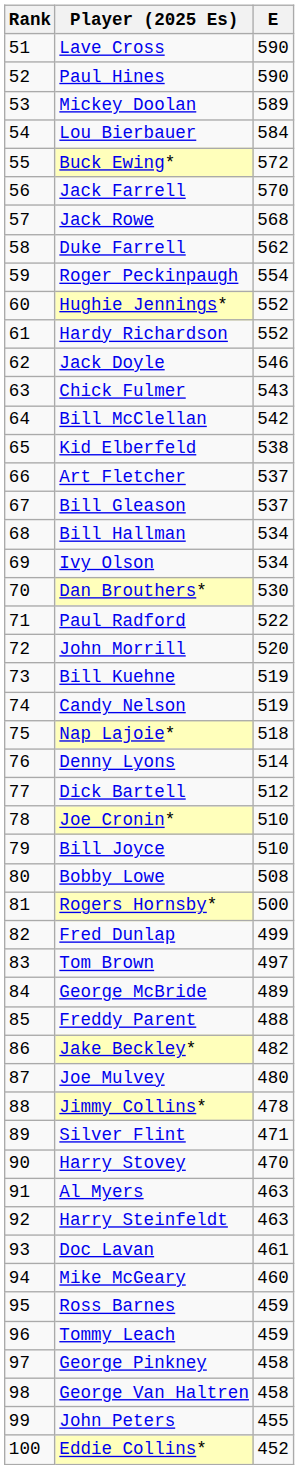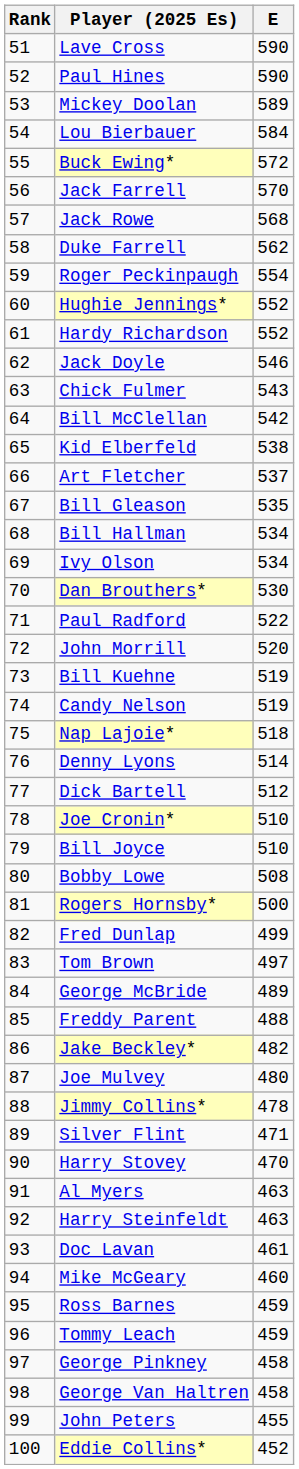 <table class="wikitable" style="float:left;">
 <tr style="white-space: nowrap;">
 <th>Rank</th>
 <th>Player (2025 Es)</th>
 <th>E</th>
 </tr>
 <tr>
 <td>51</td>
 <td><a href='#'>Lave Cross</a></td>
 <td>590</td>
 </tr>
 <tr>
 <td>52</td>
 <td><a href='#'>Paul Hines</a></td>
 <td>590</td>
 </tr>
 <tr>
 <td>53</td>
 <td><a href='#'>Mickey Doolan</a></td>
 <td>589</td>
 </tr>
 <tr>
 <td>54</td>
 <td><a href='#'>Lou Bierbauer</a></td>
 <td>584</td>
 </tr>
 <tr>
 <td>55</td>
 <td style="background:#ffffbb;"><a href='#'>Buck Ewing</a>*</td>
 <td>572</td>
 </tr>
 <tr>
 <td>56</td>
 <td><a href='#'>Jack Farrell</a></td>
 <td>570</td>
 </tr>
 <tr>
 <td>57</td>
 <td><a href='#'>Jack Rowe</a></td>
 <td>568</td>
 </tr>
 <tr>
 <td>58</td>
 <td><a href='#'>Duke Farrell</a></td>
 <td>562</td>
 </tr>
 <tr>
 <td>59</td>
 <td><a href='#'>Roger Peckinpaugh</a></td>
 <td>554</td>
 </tr>
 <tr>
 <td>60</td>
 <td style="background:#ffffbb;"><a href='#'>Hughie Jennings</a>*</td>
 <td>552</td>
 </tr>
 <tr>
 <td>61</td>
 <td><a href='#'>Hardy Richardson</a></td>
 <td>552</td>
 </tr>
 <tr>
 <td>62</td>
 <td><a href='#'>Jack Doyle</a></td>
 <td>546</td>
 </tr>
 <tr>
 <td>63</td>
 <td><a href='#'>Chick Fulmer</a></td>
 <td>543</td>
 </tr>
 <tr>
 <td>64</td>
 <td><a href='#'>Bill McClellan</a></td>
 <td>542</td>
 </tr>
 <tr>
 <td>65</td>
 <td><a href='#'>Kid Elberfeld</a></td>
 <td>538</td>
 </tr>
 <tr>
 <td>66</td>
 <td><a href='#'>Art Fletcher</a></td>
 <td>537</td>
 </tr>
 <tr>
 <td>67</td>
 <td><a href='#'>Bill Gleason</a></td>
-<td>537</td>
+<td>535</td>
 </tr>
 <tr>
 <td>68</td>
 <td><a href='#'>Bill Hallman</a></td>
 <td>534</td>
 </tr>
 <tr>
 <td>69</td>
 <td><a href='#'>Ivy Olson</a></td>
 <td>534</td>
 </tr>
 <tr>
 <td>70</td>
 <td style="background:#ffffbb;"><a href='#'>Dan Brouthers</a>*</td>
 <td>530</td>
 </tr>
 <tr>
 <td>71</td>
 <td><a href='#'>Paul Radford</a></td>
 <td>522</td>
 </tr>
 <tr>
 <td>72</td>
 <td><a href='#'>John Morrill</a></td>
 <td>520</td>
 </tr>
 <tr>
 <td>73</td>
 <td><a href='#'>Bill Kuehne</a></td>
 <td>519</td>
 </tr>
 <tr>
 <td>74</td>
 <td><a href='#'>Candy Nelson</a></td>
 <td>519</td>
 </tr>
 <tr>
 <td>75</td>
 <td style="background:#ffffbb;"><a href='#'>Nap Lajoie</a>*</td>
 <td>518</td>
 </tr>
 <tr>
 <td>76</td>
 <td><a href='#'>Denny Lyons</a></td>
 <td>514</td>
 </tr>
 <tr>
 <td>77</td>
 <td><a href='#'>Dick Bartell</a></td>
 <td>512</td>
 </tr>
 <tr>
 <td>78</td>
 <td style="background:#ffffbb;"><a href='#'>Joe Cronin</a>*</td>
 <td>510</td>
 </tr>
 <tr>
 <td>79</td>
 <td><a href='#'>Bill Joyce</a></td>
 <td>510</td>
 </tr>
 <tr>
 <td>80</td>
 <td><a href='#'>Bobby Lowe</a></td>
 <td>508</td>
 </tr>
 <tr>
 <td>81</td>
 <td style="background:#ffffbb;"><a href='#'>Rogers Hornsby</a>*</td>
 <td>500</td>
 </tr>
 <tr>
 <td>82</td>
 <td><a href='#'>Fred Dunlap</a></td>
 <td>499</td>
 </tr>
 <tr>
 <td>83</td>
 <td><a href='#'>Tom Brown</a></td>
 <td>497</td>
 </tr>
 <tr>
 <td>84</td>
 <td><a href='#'>George McBride</a></td>
 <td>489</td>
 </tr>
 <tr>
 <td>85</td>
 <td><a href='#'>Freddy Parent</a></td>
 <td>488</td>
 </tr>
 <tr>
 <td>86</td>
 <td style="background:#ffffbb;"><a href='#'>Jake Beckley</a>*</td>
 <td>482</td>
 </tr>
 <tr>
 <td>87</td>
 <td><a href='#'>Joe Mulvey</a></td>
 <td>480</td>
 </tr>
 <tr>
 <td>88</td>
 <td style="background:#ffffbb;"><a href='#'>Jimmy Collins</a>*</td>
 <td>478</td>
 </tr>
 <tr>
 <td>89</td>
 <td><a href='#'>Silver Flint</a></td>
 <td>471</td>
 </tr>
 <tr>
 <td>90</td>
 <td><a href='#'>Harry Stovey</a></td>
 <td>470</td>
 </tr>
 <tr>
 <td>91</td>
 <td><a href='#'>Al Myers</a></td>
 <td>463</td>
 </tr>
 <tr>
 <td>92</td>
 <td><a href='#'>Harry Steinfeldt</a></td>
 <td>463</td>
 </tr>
 <tr>
 <td>93</td>
 <td><a href='#'>Doc Lavan</a></td>
 <td>461</td>
 </tr>
 <tr>
 <td>94</td>
 <td><a href='#'>Mike McGeary</a></td>
 <td>460</td>
 </tr>
 <tr>
 <td>95</td>
 <td><a href='#'>Ross Barnes</a></td>
 <td>459</td>
 </tr>
 <tr>
 <td>96</td>
 <td><a href='#'>Tommy Leach</a></td>
 <td>459</td>
 </tr>
 <tr>
 <td>97</td>
 <td><a href='#'>George Pinkney</a></td>
 <td>458</td>
 </tr>
 <tr>
 <td>98</td>
 <td><a href='#'>George Van Haltren</a></td>
 <td>458</td>
 </tr>
 <tr>
 <td>99</td>
 <td><a href='#'>John Peters</a></td>
 <td>455</td>
 </tr>
 <tr>
 <td>100</td>
 <td style="background:#ffffbb;"><a href='#'>Eddie Collins</a>*</td>
 <td>452</td>
 </tr>
 </table>
